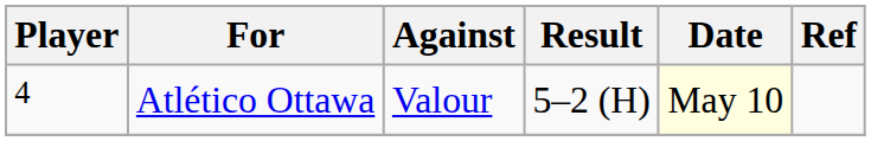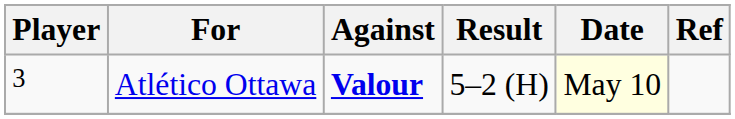 <table class="wikitable">
 <tr>
 <th>Player</th>
 <th>For</th>
 <th>Against</th>
 <th>Result</th>
 <th>Date</th>
 <th>Ref</th>
 </tr>
 <tr>
-<td> <sup>4</sup></td>
+<td> <sup>3</sup></td>
 <td><a href='#'>Atlético Ottawa</a></td>
-<td><a href='#'>Valour</a></td>
+<td><strong><a href='#'>Valour</a></strong></td>
 <td>5–2 (H)</td>
 <td style="background: lightyellow;">May 10</td>
 <td></td>
 </tr>
 <tr>
 </tr>
 </table>
